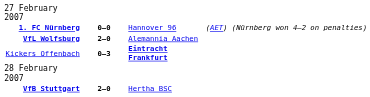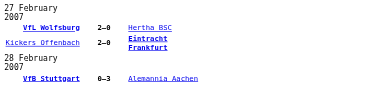 <table width=100% cellspacing=1>
 <tr>
 <th width=20%></th>
 <th width=12%></th>
 <th width=20%></th>
 <th></th>
 </tr>
 <tr>
 <td>27 February 2007</td>
 </tr>
 <tr style=font-size:90%>
-<td align=right><strong><a href='#'>1. FC Nürnberg</a></strong></td>
-<td align=center><strong>0–0</strong></td>
-<td><a href='#'>Hannover 96</a></td>
-<td><em>(<a href='#'>AET</a>) (Nürnberg won 4–2 on penalties)</em></td>
-</tr>
-<tr style=font-size:90%>
 <td align=right><strong><a href='#'>VfL Wolfsburg</a></strong></td>
 <td align=center><strong>2–0</strong></td>
-<td><a href='#'>Alemannia Aachen</a></td>
+<td><a href='#'>Hertha BSC</a></td>
 </tr>
 <tr style=font-size:90%>
 <td align=right><a href='#'>Kickers Offenbach</a></td>
-<td align=center><strong>0–3</strong></td>
+<td align=center><strong>2–0</strong></td>
 <td><strong><a href='#'>Eintracht Frankfurt</a></strong></td>
 </tr>
 <tr>
 <td>28 February 2007</td>
 </tr>
 <tr style=font-size:90%>
 <td align=right><strong><a href='#'>VfB Stuttgart</a></strong></td>
-<td align=center><strong>2–0</strong></td>
-<td><a href='#'>Hertha BSC</a></td>
+<td align=center><strong>0–3</strong></td>
+<td><a href='#'>Alemannia Aachen</a></td>
 </tr>
 </table>
